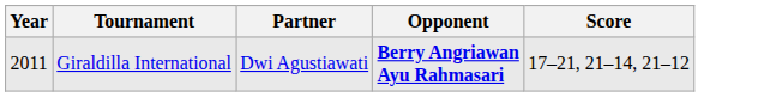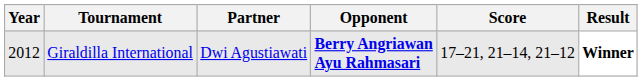 <table class="sortable wikitable" style="font-size: 90%;">
 <tr>
 <th>Year</th>
 <th>Tournament</th>
 <th>Partner</th>
 <th>Opponent</th>
 <th>Score</th>
+<th>Result</th>
 </tr>
 <tr style="background:#E9E9E9">
-<td align="center">2011</td>
+<td align="center">2012</td>
 <td align="left"><a href='#'>Giraldilla International</a></td>
 <td align="left"> <a href='#'>Dwi Agustiawati</a></td>
 <td align="left"><strong> <a href='#'>Berry Angriawan</a> <br>  <a href='#'>Ayu Rahmasari</a></strong></td>
 <td align="left">17–21, 21–14, 21–12</td>
+<td style="text-align:left; background:white"> <strong>Winner</strong></td>
 </tr>
 </table>
